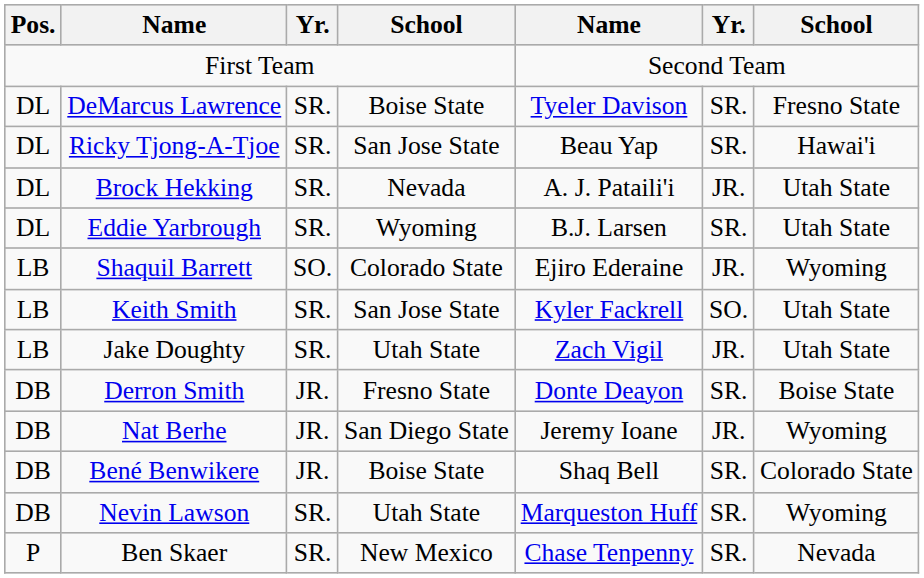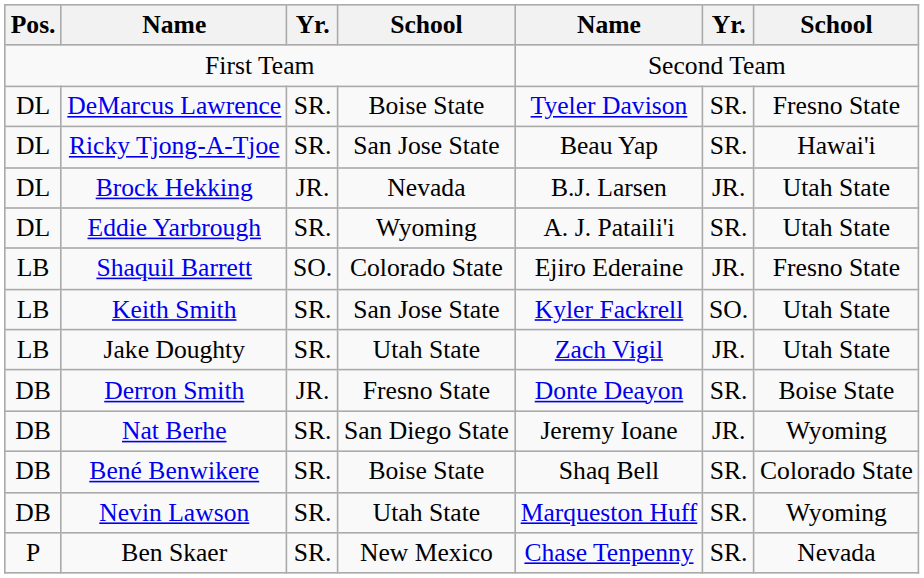 <table class="wikitable">
 <tr>
 <th>Pos.</th>
 <th>Name</th>
 <th>Yr.</th>
 <th>School</th>
 <th>Name</th>
 <th>Yr.</th>
 <th>School</th>
 </tr>
 <tr>
 <td colspan="4" style="text-align:center;">First Team</td>
 <td colspan="4" style="text-align:center;">Second Team</td>
 </tr>
 <tr style="text-align:center;">
 <td>DL</td>
 <td><a href='#'>DeMarcus Lawrence</a></td>
 <td>SR.</td>
 <td>Boise State</td>
 <td><a href='#'>Tyeler Davison</a></td>
 <td>SR.</td>
 <td>Fresno State</td>
 </tr>
 <tr style="text-align:center;">
 <td>DL</td>
 <td><a href='#'>Ricky Tjong-A-Tjoe</a></td>
 <td>SR.</td>
 <td>San Jose State</td>
 <td>Beau Yap</td>
 <td>SR.</td>
 <td>Hawai'i</td>
 </tr>
 <tr style="text-align:center;">
 <td>DL</td>
 <td><a href='#'>Brock Hekking</a></td>
-<td>SR.</td>
+<td>JR.</td>
 <td>Nevada</td>
-<td>A. J. Pataili'i</td>
+<td>B.J. Larsen</td>
 <td>JR.</td>
 <td>Utah State</td>
 </tr>
 <tr style="text-align:center;">
 <td>DL</td>
 <td><a href='#'>Eddie Yarbrough</a></td>
 <td>SR.</td>
 <td>Wyoming</td>
-<td>B.J. Larsen</td>
+<td>A. J. Pataili'i</td>
 <td>SR.</td>
 <td>Utah State</td>
 </tr>
 <tr style="text-align:center;">
 <td>LB</td>
 <td><a href='#'>Shaquil Barrett</a></td>
 <td>SO.</td>
 <td>Colorado State</td>
 <td>Ejiro Ederaine</td>
 <td>JR.</td>
-<td>Wyoming</td>
+<td>Fresno State</td>
 </tr>
 <tr style="text-align:center;">
 <td>LB</td>
 <td><a href='#'>Keith Smith</a></td>
 <td>SR.</td>
 <td>San Jose State</td>
 <td><a href='#'>Kyler Fackrell</a></td>
 <td>SO.</td>
 <td>Utah State</td>
 </tr>
 <tr style="text-align:center;">
 <td>LB</td>
 <td>Jake Doughty</td>
 <td>SR.</td>
 <td>Utah State</td>
 <td><a href='#'>Zach Vigil</a></td>
 <td>JR.</td>
 <td>Utah State</td>
 </tr>
 <tr style="text-align:center;">
 <td>DB</td>
 <td><a href='#'>Derron Smith</a></td>
 <td>JR.</td>
 <td>Fresno State</td>
 <td><a href='#'>Donte Deayon</a></td>
 <td>SR.</td>
 <td>Boise State</td>
 </tr>
 <tr style="text-align:center;">
 <td>DB</td>
 <td><a href='#'>Nat Berhe</a></td>
-<td>JR.</td>
+<td>SR.</td>
 <td>San Diego State</td>
 <td>Jeremy Ioane</td>
 <td>JR.</td>
 <td>Wyoming</td>
 </tr>
 <tr style="text-align:center;">
 <td>DB</td>
 <td><a href='#'>Bené Benwikere</a></td>
-<td>JR.</td>
+<td>SR.</td>
 <td>Boise State</td>
 <td>Shaq Bell</td>
 <td>SR.</td>
 <td>Colorado State</td>
 </tr>
 <tr style="text-align:center;">
 <td>DB</td>
 <td><a href='#'>Nevin Lawson</a></td>
 <td>SR.</td>
 <td>Utah State</td>
 <td><a href='#'>Marqueston Huff</a></td>
 <td>SR.</td>
 <td>Wyoming</td>
 </tr>
 <tr style="text-align:center;">
 <td>P</td>
 <td>Ben Skaer</td>
 <td>SR.</td>
 <td>New Mexico</td>
 <td><a href='#'>Chase Tenpenny</a></td>
 <td>SR.</td>
 <td>Nevada</td>
 </tr>
 </table>
